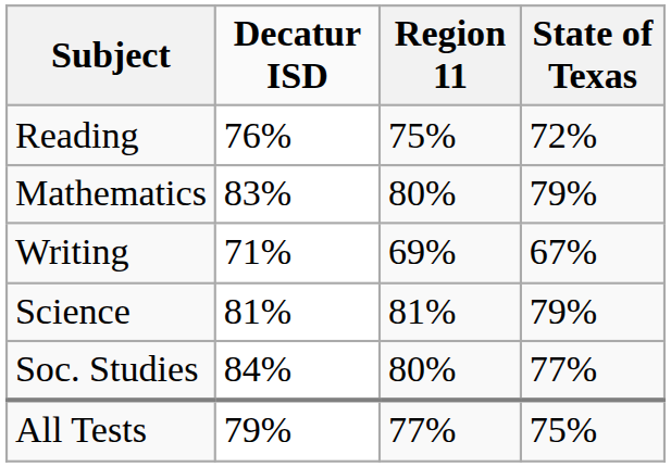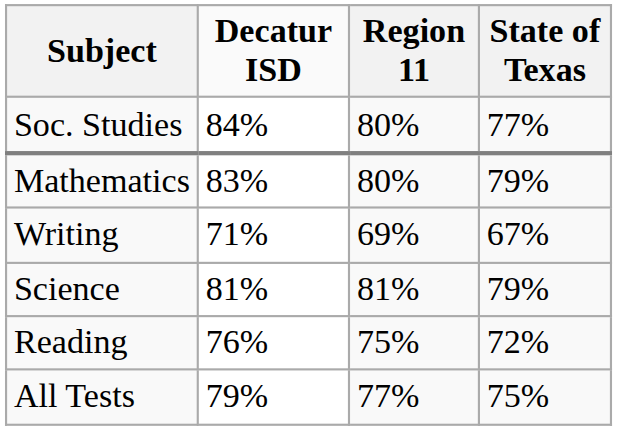 <table class="wikitable" style="float:right; margin-left: 15px; width: 285px;">
 <tr>
 <th>Subject</th>
 <th style="background:#fafafa;">Decatur ISD</th>
 <th>Region 11</th>
 <th>State of Texas</th>
 </tr>
 <tr>
-<td>Reading</td>
-<td style="background:#fff;">76%</td>
-<td>75%</td>
-<td>72%</td>
+<td style="border-bottom:2px solid gray;">Soc. Studies</td>
+<td style="border-bottom:2px solid gray; background:#fff;">84%</td>
+<td style="border-bottom:2px solid gray;">80%</td>
+<td style="border-bottom:2px solid gray;">77%</td>
 </tr>
 <tr>
 <td>Mathematics</td>
 <td style="background:#fff;">83%</td>
 <td>80%</td>
 <td>79%</td>
 </tr>
 <tr>
 <td>Writing</td>
 <td style="background:#fff;">71%</td>
 <td>69%</td>
 <td>67%</td>
 </tr>
 <tr>
 <td>Science</td>
 <td style="background:#fff;">81%</td>
 <td>81%</td>
 <td>79%</td>
 </tr>
 <tr>
-<td style="border-bottom:2px solid gray;">Soc. Studies</td>
-<td style="border-bottom:2px solid gray; background:#fff;">84%</td>
-<td style="border-bottom:2px solid gray;">80%</td>
-<td style="border-bottom:2px solid gray;">77%</td>
+<td>Reading</td>
+<td style="background:#fff;">76%</td>
+<td>75%</td>
+<td>72%</td>
 </tr>
 <tr>
 <td>All Tests</td>
 <td style="background:#fff;">79%</td>
 <td>77%</td>
 <td>75%</td>
 </tr>
 </table>
